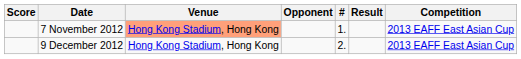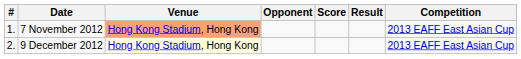 <table class="wikitable">
 <tr>
-<th>Score</th>
+<th>#</th>
 <th>Date</th>
 <th>Venue</th>
 <th>Opponent</th>
-<th>#</th>
+<th>Score</th>
 <th>Result</th>
 <th>Competition</th>
 </tr>
 <tr>
-<td></td>
+<td>1.</td>
 <td>7 November 2012</td>
 <td style="background: lightsalmon;"><a href='#'>Hong Kong Stadium</a>, Hong Kong</td>
 <td></td>
-<td>1.</td>
+<td></td>
 <td></td>
 <td><a href='#'>2013 EAFF East Asian Cup</a></td>
 </tr>
 <tr>
+<td>2.</td>
+<td>9 December 2012</td>
+<td style="background: lightyellow;"><a href='#'>Hong Kong Stadium</a>, Hong Kong</td>
 <td></td>
-<td>9 December 2012</td>
-<td><a href='#'>Hong Kong Stadium</a>, Hong Kong</td>
 <td></td>
-<td>2.</td>
 <td></td>
 <td><a href='#'>2013 EAFF East Asian Cup</a></td>
 </tr>
 </table>
